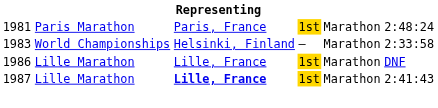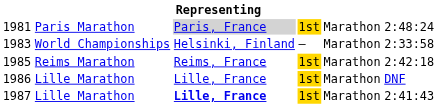 <table>
 <tr>
 <th colspan="6">Representing </th>
 </tr>
 <tr>
 <td>1981</td>
 <td><a href='#'>Paris Marathon</a></td>
-<td><a href='#'>Paris, France</a></td>
+<td style="background: lightgrey;"><a href='#'>Paris, France</a></td>
 <td bgcolor="gold">1st</td>
 <td>Marathon</td>
 <td>2:48:24</td>
 </tr>
 <tr>
 <td>1983</td>
 <td><a href='#'>World Championships</a></td>
 <td><a href='#'>Helsinki, Finland</a></td>
 <td>—</td>
 <td>Marathon</td>
 <td>2:33:58</td>
+</tr>
+<tr>
+<td>1985</td>
+<td><a href='#'>Reims Marathon</a></td>
+<td><a href='#'>Reims, France</a></td>
+<td bgcolor="gold">1st</td>
+<td>Marathon</td>
+<td>2:42:18</td>
 </tr>
 <tr>
 <td>1986</td>
 <td><a href='#'>Lille Marathon</a></td>
 <td><a href='#'>Lille, France</a></td>
 <td bgcolor="gold">1st</td>
 <td>Marathon</td>
 <td><a href='#'>DNF</a></td>
 </tr>
 <tr>
 <td>1987</td>
 <td><a href='#'>Lille Marathon</a></td>
 <td><strong><a href='#'>Lille, France</a></strong></td>
 <td bgcolor="gold">1st</td>
 <td>Marathon</td>
 <td>2:41:43</td>
 </tr>
 </table>
